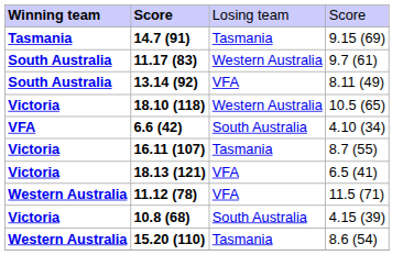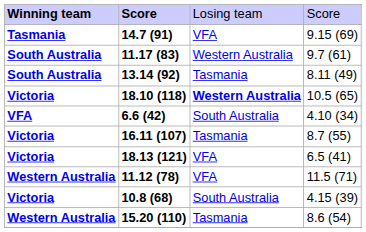 <table class="wikitable">
 <tr bgcolor="#CCCCFF">
 <td><strong>Winning team</strong></td>
 <td><strong>Score</strong></td>
 <td>Losing team</td>
 <td>Score</td>
 </tr>
 <tr bgcolor="#FFFFFF">
 <td><strong><a href='#'>Tasmania</a></strong></td>
 <td><strong>14.7 (91)</strong></td>
-<td><a href='#'>Tasmania</a></td>
+<td><a href='#'>VFA</a></td>
 <td>9.15 (69)</td>
 </tr>
 <tr bgcolor="#FFFFFF">
 <td><strong><a href='#'>South Australia</a></strong></td>
 <td><strong>11.17 (83)</strong></td>
 <td><a href='#'>Western Australia</a></td>
 <td>9.7 (61)</td>
 </tr>
 <tr bgcolor="#FFFFFF">
 <td><strong><a href='#'>South Australia</a></strong></td>
 <td><strong>13.14 (92)</strong></td>
-<td><a href='#'>VFA</a></td>
+<td><a href='#'>Tasmania</a></td>
 <td>8.11 (49)</td>
 </tr>
 <tr bgcolor="#FFFFFF">
 <td><strong><a href='#'>Victoria</a></strong></td>
 <td><strong>18.10 (118)</strong></td>
-<td><a href='#'>Western Australia</a></td>
+<td><strong><a href='#'>Western Australia</a></strong></td>
 <td>10.5 (65)</td>
 </tr>
 <tr bgcolor="#FFFFFF">
 <td><strong><a href='#'>VFA</a></strong></td>
 <td><strong>6.6 (42)</strong></td>
 <td><a href='#'>South Australia</a></td>
 <td>4.10 (34)</td>
 </tr>
 <tr bgcolor="#FFFFFF">
 <td><strong><a href='#'>Victoria</a></strong></td>
 <td><strong>16.11 (107)</strong></td>
 <td><a href='#'>Tasmania</a></td>
 <td>8.7 (55)</td>
 </tr>
 <tr bgcolor="#FFFFFF">
 <td><strong><a href='#'>Victoria</a></strong></td>
 <td><strong>18.13 (121)</strong></td>
 <td><a href='#'>VFA</a></td>
 <td>6.5 (41)</td>
 </tr>
 <tr bgcolor="#FFFFFF">
 <td><strong><a href='#'>Western Australia</a></strong></td>
 <td><strong>11.12 (78)</strong></td>
 <td><a href='#'>VFA</a></td>
 <td>11.5 (71)</td>
 </tr>
 <tr bgcolor="#FFFFFF">
 <td><strong><a href='#'>Victoria</a></strong></td>
 <td><strong>10.8 (68)</strong></td>
 <td><a href='#'>South Australia</a></td>
 <td>4.15 (39)</td>
 </tr>
 <tr bgcolor="#FFFFFF">
 <td><strong><a href='#'>Western Australia</a></strong></td>
 <td><strong>15.20 (110)</strong></td>
 <td><a href='#'>Tasmania</a></td>
 <td>8.6 (54)</td>
 </tr>
 <tr>
 </tr>
 </table>
